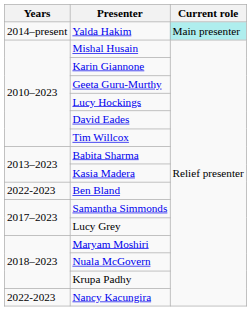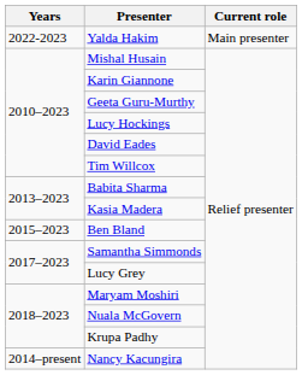 <table class="wikitable">
 <tr>
 <th>Years</th>
 <th>Presenter</th>
 <th>Current role</th>
 </tr>
 <tr>
-<td>2014–present</td>
+<td>2022-2023</td>
 <td><a href='#'>Yalda Hakim</a></td>
-<td style="background: paleturquoise;">Main presenter</td>
+<td>Main presenter</td>
 </tr>
 <tr>
 <td rowspan="6">2010–2023</td>
 <td><a href='#'>Mishal Husain</a></td>
 <td rowspan="15">Relief presenter</td>
 </tr>
 <tr>
 <td><a href='#'>Karin Giannone</a></td>
 </tr>
 <tr>
 <td><a href='#'>Geeta Guru-Murthy</a></td>
 </tr>
 <tr>
 <td><a href='#'>Lucy Hockings</a></td>
 </tr>
 <tr>
 <td><a href='#'>David Eades</a></td>
 </tr>
 <tr>
 <td><a href='#'>Tim Willcox</a></td>
 </tr>
 <tr>
 <td rowspan="2">2013–2023</td>
 <td><a href='#'>Babita Sharma</a></td>
 </tr>
 <tr>
 <td><a href='#'>Kasia Madera</a></td>
 </tr>
 <tr>
-<td>2022-2023</td>
+<td>2015–2023</td>
 <td><a href='#'>Ben Bland</a></td>
 </tr>
 <tr>
 <td rowspan="2">2017–2023</td>
 <td><a href='#'>Samantha Simmonds</a></td>
 </tr>
 <tr>
 <td>Lucy Grey</td>
 </tr>
 <tr>
 <td rowspan="3">2018–2023</td>
 <td><a href='#'>Maryam Moshiri</a></td>
 </tr>
 <tr>
 <td><a href='#'>Nuala McGovern</a></td>
 </tr>
 <tr>
 <td>Krupa Padhy</td>
 </tr>
 <tr>
-<td>2022-2023</td>
+<td>2014–present</td>
 <td><a href='#'>Nancy Kacungira</a></td>
 </tr>
 </table>
